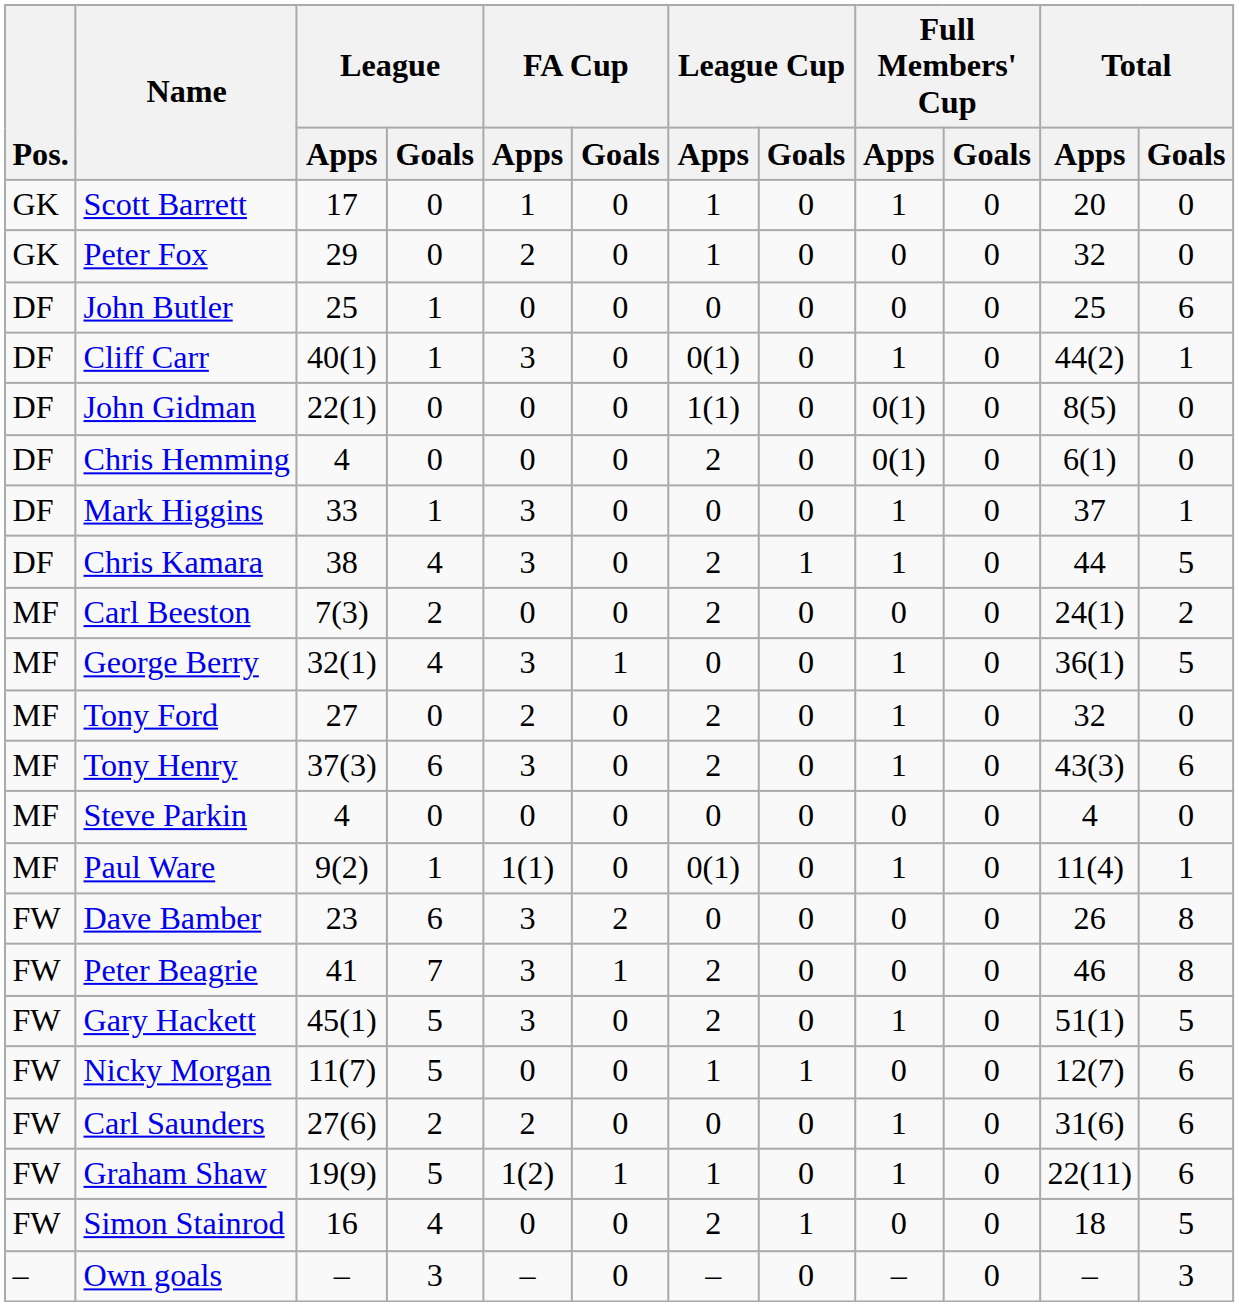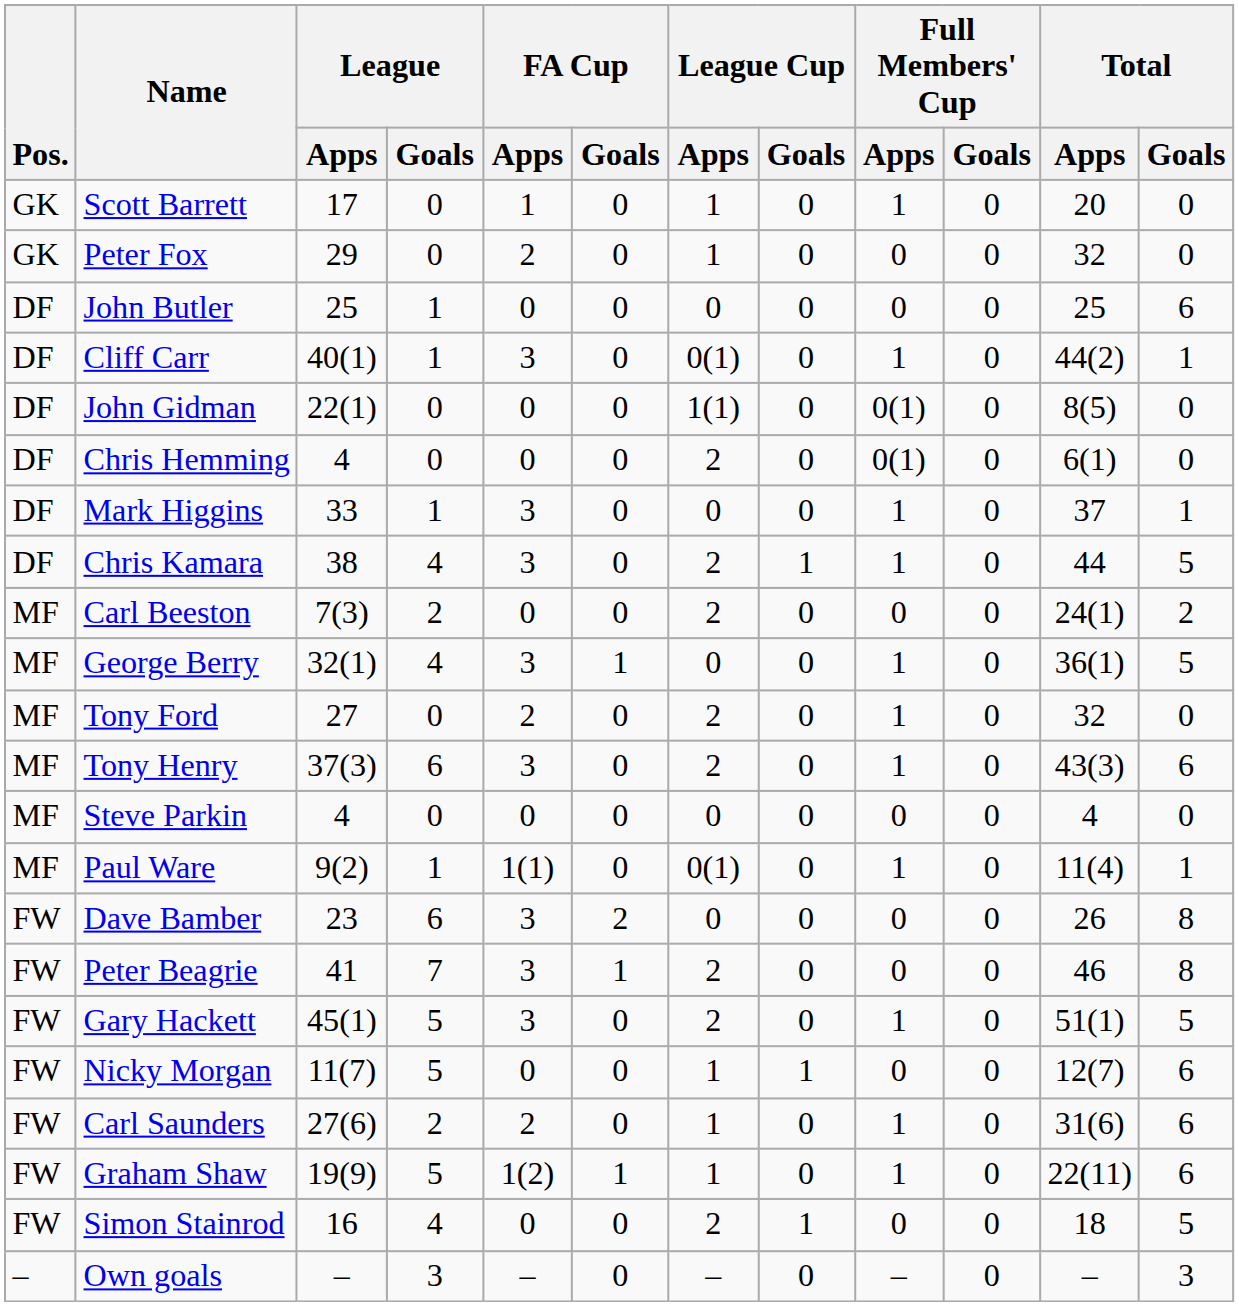 <table class="wikitable" style="text-align:center">
 <tr>
 <th rowspan="2" valign="bottom">Pos.</th>
 <th rowspan="2">Name</th>
 <th colspan="2" width="85">League</th>
 <th colspan="2" width="85">FA Cup</th>
 <th colspan="2" width="85">League Cup</th>
 <th colspan="2" width="85">Full Members' Cup</th>
 <th colspan="2" width="85">Total</th>
 </tr>
 <tr>
 <th>Apps</th>
 <th>Goals</th>
 <th>Apps</th>
 <th>Goals</th>
 <th>Apps</th>
 <th>Goals</th>
 <th>Apps</th>
 <th>Goals</th>
 <th>Apps</th>
 <th>Goals</th>
 </tr>
 <tr>
 <td align="left">GK</td>
 <td align="left"> <a href='#'>Scott Barrett</a></td>
 <td>17</td>
 <td>0</td>
 <td>1</td>
 <td>0</td>
 <td>1</td>
 <td>0</td>
 <td>1</td>
 <td>0</td>
 <td>20</td>
 <td>0</td>
 </tr>
 <tr>
 <td align="left">GK</td>
 <td align="left"> <a href='#'>Peter Fox</a></td>
 <td>29</td>
 <td>0</td>
 <td>2</td>
 <td>0</td>
 <td>1</td>
 <td>0</td>
 <td>0</td>
 <td>0</td>
 <td>32</td>
 <td>0</td>
 </tr>
 <tr>
 <td align="left">DF</td>
 <td align="left"> <a href='#'>John Butler</a></td>
 <td>25</td>
 <td>1</td>
 <td>0</td>
 <td>0</td>
 <td>0</td>
 <td>0</td>
 <td>0</td>
 <td>0</td>
 <td>25</td>
 <td>6</td>
 </tr>
 <tr>
 <td align="left">DF</td>
 <td align="left"> <a href='#'>Cliff Carr</a></td>
 <td>40(1)</td>
 <td>1</td>
 <td>3</td>
 <td>0</td>
 <td>0(1)</td>
 <td>0</td>
 <td>1</td>
 <td>0</td>
 <td>44(2)</td>
 <td>1</td>
 </tr>
 <tr>
 <td align="left">DF</td>
 <td align="left"> <a href='#'>John Gidman</a></td>
 <td>22(1)</td>
 <td>0</td>
 <td>0</td>
 <td>0</td>
 <td>1(1)</td>
 <td>0</td>
 <td>0(1)</td>
 <td>0</td>
 <td>8(5)</td>
 <td>0</td>
 </tr>
 <tr>
 <td align="left">DF</td>
 <td align="left"> <a href='#'>Chris Hemming</a></td>
 <td>4</td>
 <td>0</td>
 <td>0</td>
 <td>0</td>
 <td>2</td>
 <td>0</td>
 <td>0(1)</td>
 <td>0</td>
 <td>6(1)</td>
 <td>0</td>
 </tr>
 <tr>
 <td align="left">DF</td>
 <td align="left"> <a href='#'>Mark Higgins</a></td>
 <td>33</td>
 <td>1</td>
 <td>3</td>
 <td>0</td>
 <td>0</td>
 <td>0</td>
 <td>1</td>
 <td>0</td>
 <td>37</td>
 <td>1</td>
 </tr>
 <tr>
 <td align="left">DF</td>
 <td align="left"> <a href='#'>Chris Kamara</a></td>
 <td>38</td>
 <td>4</td>
 <td>3</td>
 <td>0</td>
 <td>2</td>
 <td>1</td>
 <td>1</td>
 <td>0</td>
 <td>44</td>
 <td>5</td>
 </tr>
 <tr>
 <td align="left">MF</td>
 <td align="left"> <a href='#'>Carl Beeston</a></td>
 <td>7(3)</td>
 <td>2</td>
 <td>0</td>
 <td>0</td>
 <td>2</td>
 <td>0</td>
 <td>0</td>
 <td>0</td>
 <td>24(1)</td>
 <td>2</td>
 </tr>
 <tr>
 <td align="left">MF</td>
 <td align="left"> <a href='#'>George Berry</a></td>
 <td>32(1)</td>
 <td>4</td>
 <td>3</td>
 <td>1</td>
 <td>0</td>
 <td>0</td>
 <td>1</td>
 <td>0</td>
 <td>36(1)</td>
 <td>5</td>
 </tr>
 <tr>
 <td align="left">MF</td>
 <td align="left"> <a href='#'>Tony Ford</a></td>
 <td>27</td>
 <td>0</td>
 <td>2</td>
 <td>0</td>
 <td>2</td>
 <td>0</td>
 <td>1</td>
 <td>0</td>
 <td>32</td>
 <td>0</td>
 </tr>
 <tr>
 <td align="left">MF</td>
 <td align="left"> <a href='#'>Tony Henry</a></td>
 <td>37(3)</td>
 <td>6</td>
 <td>3</td>
 <td>0</td>
 <td>2</td>
 <td>0</td>
 <td>1</td>
 <td>0</td>
 <td>43(3)</td>
 <td>6</td>
 </tr>
 <tr>
 <td align="left">MF</td>
 <td align="left"> <a href='#'>Steve Parkin</a></td>
 <td>4</td>
 <td>0</td>
 <td>0</td>
 <td>0</td>
 <td>0</td>
 <td>0</td>
 <td>0</td>
 <td>0</td>
 <td>4</td>
 <td>0</td>
 </tr>
 <tr>
 <td align="left">MF</td>
 <td align="left"> <a href='#'>Paul Ware</a></td>
 <td>9(2)</td>
 <td>1</td>
 <td>1(1)</td>
 <td>0</td>
 <td>0(1)</td>
 <td>0</td>
 <td>1</td>
 <td>0</td>
 <td>11(4)</td>
 <td>1</td>
 </tr>
 <tr>
 <td align="left">FW</td>
 <td align="left"> <a href='#'>Dave Bamber</a></td>
 <td>23</td>
 <td>6</td>
 <td>3</td>
 <td>2</td>
 <td>0</td>
 <td>0</td>
 <td>0</td>
 <td>0</td>
 <td>26</td>
 <td>8</td>
 </tr>
 <tr>
 <td align="left">FW</td>
 <td align="left"> <a href='#'>Peter Beagrie</a></td>
 <td>41</td>
 <td>7</td>
 <td>3</td>
 <td>1</td>
 <td>2</td>
 <td>0</td>
 <td>0</td>
 <td>0</td>
 <td>46</td>
 <td>8</td>
 </tr>
 <tr>
 <td align="left">FW</td>
 <td align="left"> <a href='#'>Gary Hackett</a></td>
 <td>45(1)</td>
 <td>5</td>
 <td>3</td>
 <td>0</td>
 <td>2</td>
 <td>0</td>
 <td>1</td>
 <td>0</td>
 <td>51(1)</td>
 <td>5</td>
 </tr>
 <tr>
 <td align="left">FW</td>
 <td align="left"> <a href='#'>Nicky Morgan</a></td>
 <td>11(7)</td>
 <td>5</td>
 <td>0</td>
 <td>0</td>
 <td>1</td>
 <td>1</td>
 <td>0</td>
 <td>0</td>
 <td>12(7)</td>
 <td>6</td>
 </tr>
 <tr>
 <td align="left">FW</td>
 <td align="left"> <a href='#'>Carl Saunders</a></td>
 <td>27(6)</td>
 <td>2</td>
 <td>2</td>
 <td>0</td>
-<td>0</td>
+<td>1</td>
 <td>0</td>
 <td>1</td>
 <td>0</td>
 <td>31(6)</td>
 <td>6</td>
 </tr>
 <tr>
 <td align="left">FW</td>
 <td align="left"> <a href='#'>Graham Shaw</a></td>
 <td>19(9)</td>
 <td>5</td>
 <td>1(2)</td>
 <td>1</td>
 <td>1</td>
 <td>0</td>
 <td>1</td>
 <td>0</td>
 <td>22(11)</td>
 <td>6</td>
 </tr>
 <tr>
 <td align="left">FW</td>
 <td align="left"> <a href='#'>Simon Stainrod</a></td>
 <td>16</td>
 <td>4</td>
 <td>0</td>
 <td>0</td>
 <td>2</td>
 <td>1</td>
 <td>0</td>
 <td>0</td>
 <td>18</td>
 <td>5</td>
 </tr>
 <tr>
 <td align="left">–</td>
 <td align="left"><a href='#'>Own goals</a></td>
 <td>–</td>
 <td>3</td>
 <td>–</td>
 <td>0</td>
 <td>–</td>
 <td>0</td>
 <td>–</td>
 <td>0</td>
 <td>–</td>
 <td>3</td>
 </tr>
 </table>
